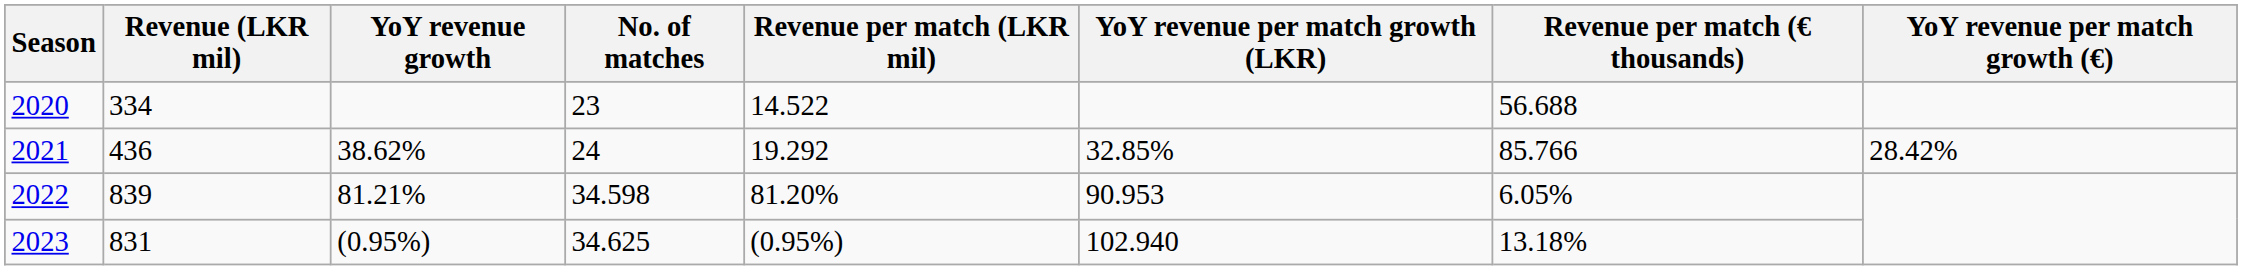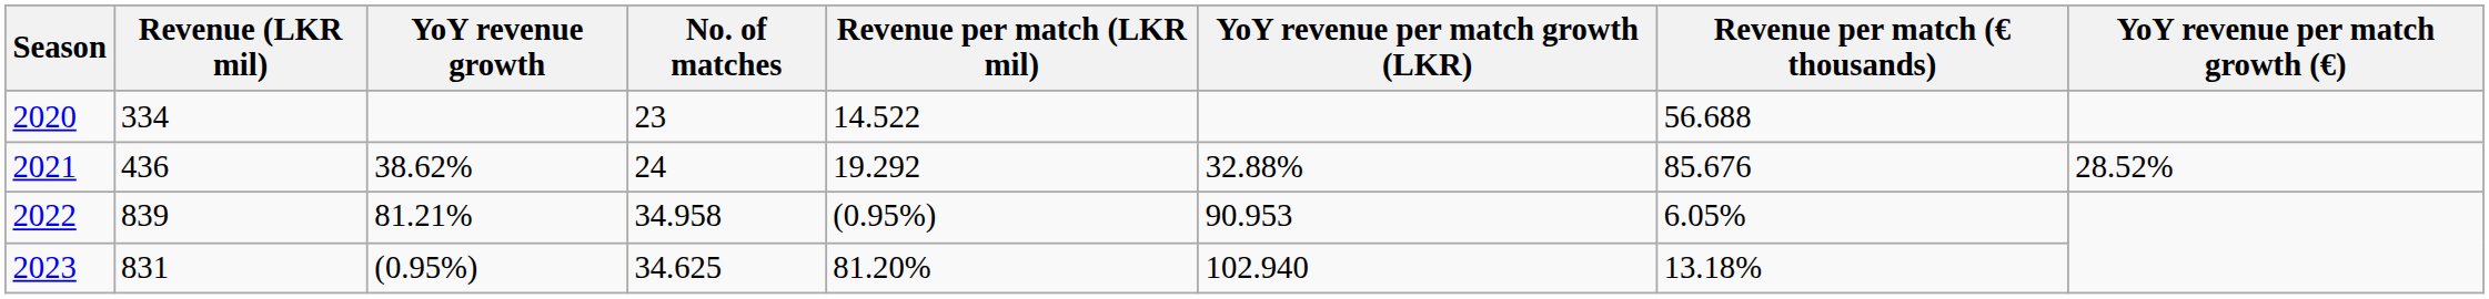 <table class="wikitable">
 <tr>
 <th>Season</th>
 <th>Revenue (LKR mil)</th>
 <th>YoY revenue growth</th>
 <th>No. of matches</th>
 <th>Revenue per match (LKR mil)</th>
 <th>YoY revenue per match growth (LKR)</th>
 <th>Revenue per match (€ thousands)</th>
 <th>YoY revenue per match growth (€)</th>
 </tr>
 <tr>
 <td><a href='#'>2020</a></td>
 <td>334</td>
 <td></td>
 <td>23</td>
 <td>14.522</td>
 <td></td>
 <td>56.688</td>
 <td></td>
 </tr>
 <tr>
 <td><a href='#'>2021</a></td>
 <td>436</td>
 <td>38.62%</td>
 <td rowspan>24</td>
 <td>19.292</td>
-<td>32.85%</td>
-<td>85.766</td>
-<td>28.42%</td>
+<td>32.88%</td>
+<td>85.676</td>
+<td>28.52%</td>
 </tr>
 <tr>
 <td><a href='#'>2022</a></td>
 <td>839</td>
 <td>81.21%</td>
-<td>34.598</td>
-<td>81.20%</td>
+<td>34.958</td>
+<td>(0.95%)</td>
 <td>90.953</td>
 <td>6.05%</td>
 </tr>
 <tr>
 <td><a href='#'>2023</a></td>
 <td>831</td>
 <td>(0.95%)</td>
 <td>34.625</td>
-<td>(0.95%)</td>
+<td>81.20%</td>
 <td>102.940</td>
 <td>13.18%</td>
 </tr>
 </table>
